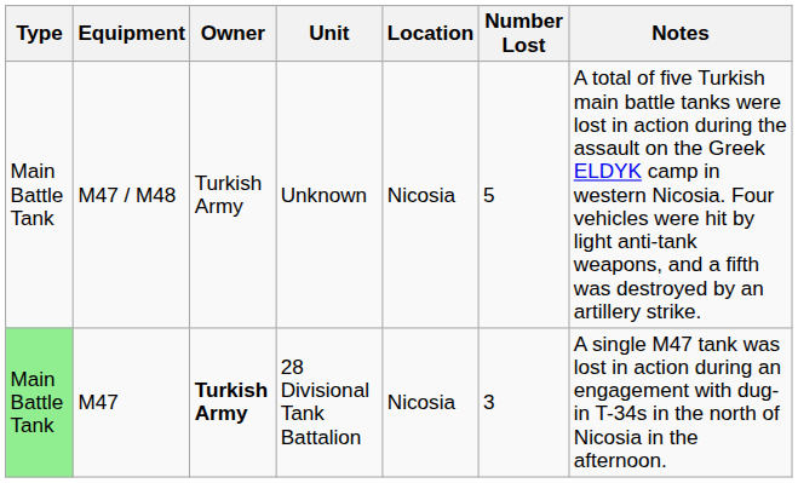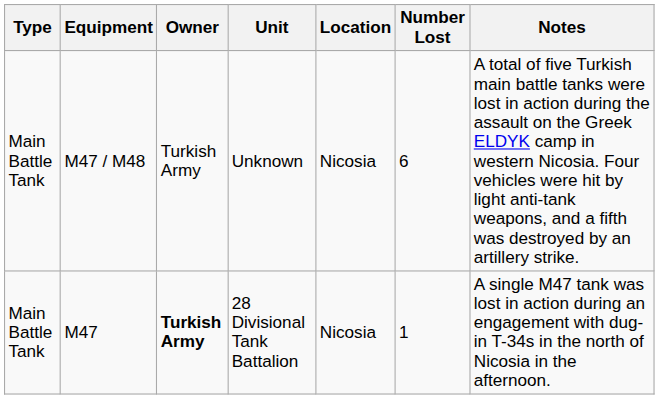 <table class="wikitable">
 <tr>
 <th>Type</th>
 <th>Equipment</th>
 <th>Owner</th>
 <th>Unit</th>
 <th>Location</th>
 <th>Number Lost</th>
 <th>Notes</th>
 </tr>
 <tr>
 <td>Main Battle Tank</td>
 <td>M47 / M48</td>
 <td>Turkish Army</td>
 <td>Unknown</td>
 <td>Nicosia</td>
-<td>5</td>
+<td>6</td>
 <td>A total of five Turkish main battle tanks were lost in action during the assault on the Greek <a href='#'>ELDYK</a> camp in western Nicosia. Four vehicles were hit by light anti-tank weapons, and a fifth was destroyed by an artillery strike.</td>
 </tr>
 <tr>
-<td style="background: lightgreen;">Main Battle Tank</td>
+<td>Main Battle Tank</td>
 <td>M47</td>
 <td><strong>Turkish Army</strong></td>
 <td>28 Divisional Tank Battalion</td>
 <td>Nicosia</td>
-<td>3</td>
+<td>1</td>
 <td>A single M47 tank was lost in action during an engagement with dug-in T-34s in the north of Nicosia in the afternoon.</td>
 </tr>
 </table>
